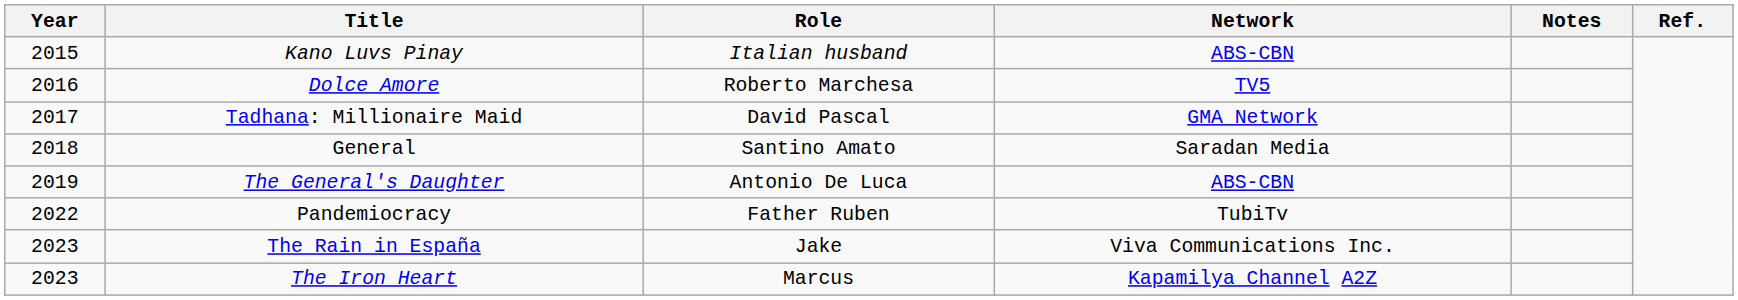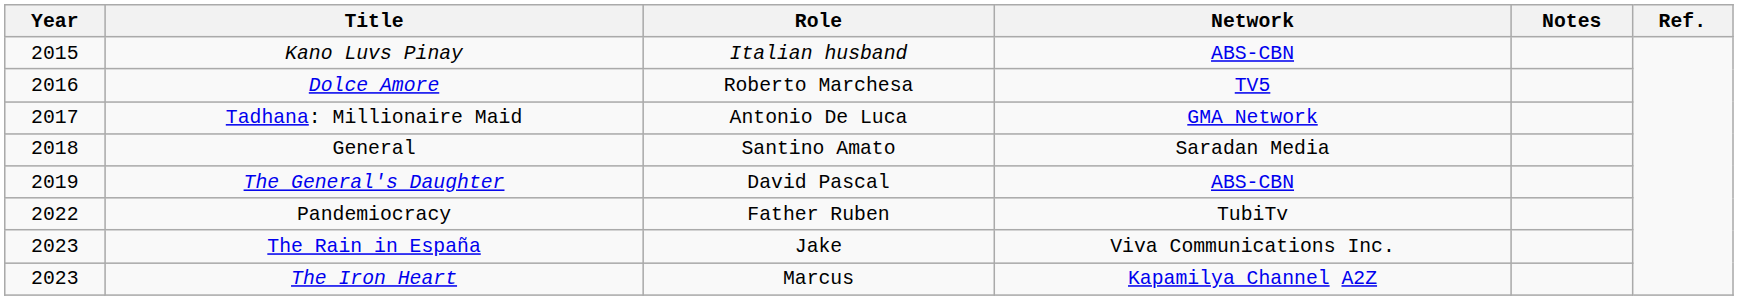 <table class="wikitable" style="text-align:center" width=90%>
 <tr>
 <th>Year</th>
 <th>Title</th>
 <th>Role</th>
 <th>Network</th>
 <th>Notes</th>
 <th>Ref.</th>
 </tr>
 <tr>
 <td>2015</td>
 <td><em>Kano Luvs Pinay</em></td>
 <td><em>Italian husband</em></td>
 <td><a href='#'>ABS-CBN</a></td>
 <td></td>
 </tr>
 <tr>
 <td>2016</td>
 <td><em><a href='#'>Dolce Amore</a></em></td>
 <td>Roberto Marchesa</td>
 <td><a href='#'>TV5</a></td>
 <td></td>
 </tr>
 <tr>
 <td>2017</td>
 <td><a href='#'>Tadhana</a>: Millionaire Maid</td>
-<td>David Pascal</td>
+<td>Antonio De Luca</td>
 <td><a href='#'>GMA Network</a></td>
 <td></td>
 </tr>
 <tr>
 <td>2018</td>
 <td>General </td>
 <td>Santino Amato</td>
 <td>Saradan Media</td>
 <td></td>
 </tr>
 <tr>
 <td>2019</td>
 <td><em><a href='#'>The General's Daughter</a></em></td>
-<td>Antonio De Luca</td>
+<td>David Pascal</td>
 <td><a href='#'>ABS-CBN</a></td>
 <td></td>
 </tr>
 <tr>
 <td>2022</td>
 <td>Pandemiocracy</td>
 <td>Father Ruben</td>
 <td>TubiTv</td>
 <td></td>
 </tr>
 <tr>
 <td>2023</td>
 <td><a href='#'>The Rain in España</a></td>
 <td>Jake</td>
 <td>Viva Communications Inc.</td>
 <td></td>
 </tr>
 <tr>
 <td>2023</td>
 <td><em><a href='#'>The Iron Heart</a></em></td>
 <td>Marcus</td>
 <td><a href='#'>Kapamilya Channel</a> <a href='#'>A2Z</a></td>
 <td></td>
 </tr>
 </table>
